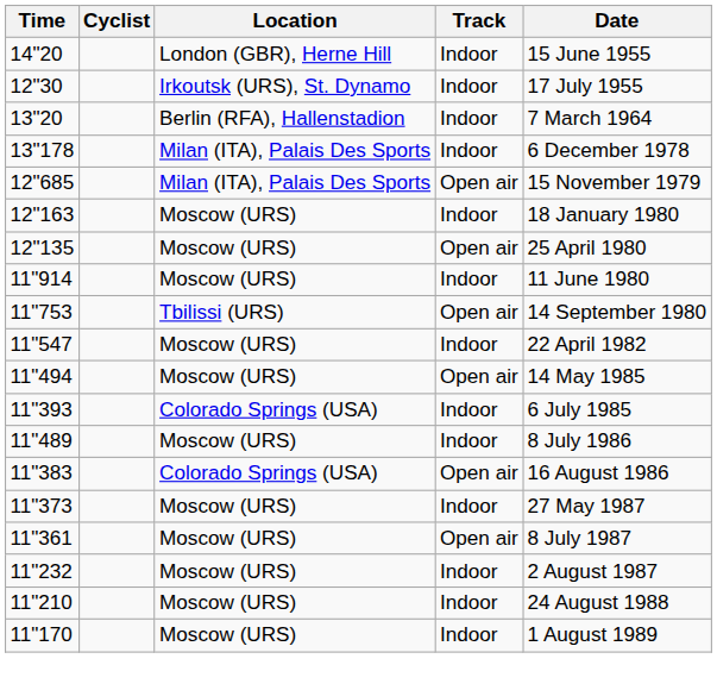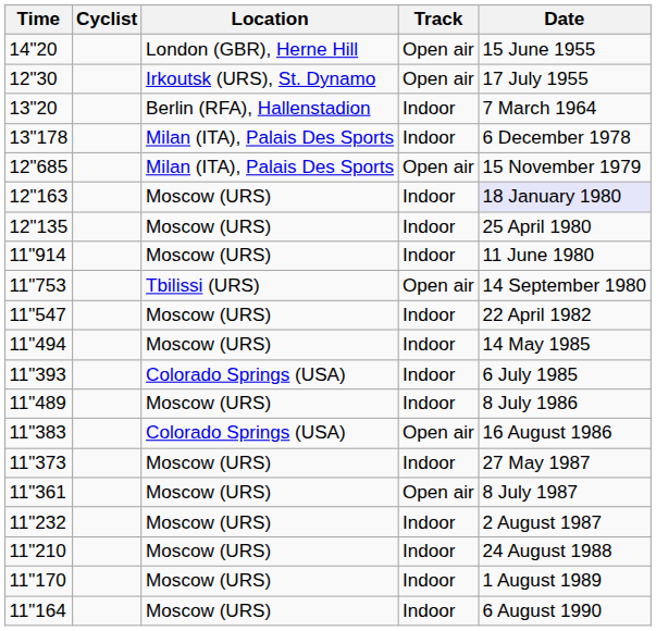 <table class="wikitable">
 <tr align="left">
 <th>Time</th>
 <th>Cyclist</th>
 <th>Location</th>
 <th>Track</th>
 <th>Date</th>
 </tr>
 <tr>
 <td>14"20</td>
 <td></td>
 <td>London (GBR), <a href='#'>Herne Hill</a></td>
-<td>Indoor</td>
+<td>Open air</td>
 <td>15 June 1955</td>
 </tr>
 <tr>
 <td>12"30</td>
 <td></td>
 <td><a href='#'>Irkoutsk</a> (URS), <a href='#'>St. Dynamo</a></td>
-<td>Indoor</td>
+<td>Open air</td>
 <td>17 July 1955</td>
 </tr>
 <tr>
 <td>13"20</td>
 <td></td>
 <td>Berlin (RFA), <a href='#'>Hallenstadion</a></td>
 <td>Indoor</td>
 <td>7 March 1964</td>
 </tr>
 <tr>
 <td>13"178</td>
 <td></td>
 <td><a href='#'>Milan</a> (ITA), <a href='#'>Palais Des Sports</a></td>
 <td>Indoor</td>
 <td>6 December 1978</td>
 </tr>
 <tr>
 <td>12"685</td>
 <td></td>
 <td><a href='#'>Milan</a> (ITA), <a href='#'>Palais Des Sports</a></td>
 <td>Open air</td>
 <td>15 November 1979</td>
 </tr>
 <tr>
 <td>12"163</td>
 <td></td>
 <td>Moscow (URS)</td>
 <td>Indoor</td>
-<td>18 January 1980</td>
+<td style="background: lavender;">18 January 1980</td>
 </tr>
 <tr>
 <td>12"135</td>
 <td></td>
 <td>Moscow (URS)</td>
-<td>Open air</td>
+<td>Indoor</td>
 <td>25 April 1980</td>
 </tr>
 <tr>
 <td>11"914</td>
 <td></td>
 <td>Moscow (URS)</td>
 <td>Indoor</td>
 <td>11 June 1980</td>
 </tr>
 <tr>
 <td>11"753</td>
 <td></td>
 <td><a href='#'>Tbilissi</a> (URS)</td>
 <td>Open air</td>
 <td>14 September 1980</td>
 </tr>
 <tr>
 <td>11"547</td>
 <td></td>
 <td>Moscow (URS)</td>
 <td>Indoor</td>
 <td>22 April 1982</td>
 </tr>
 <tr>
 <td>11"494</td>
 <td></td>
 <td>Moscow (URS)</td>
-<td>Open air</td>
+<td>Indoor</td>
 <td>14 May 1985</td>
 </tr>
 <tr>
 <td>11"393</td>
 <td></td>
 <td><a href='#'>Colorado Springs</a> (USA)</td>
 <td>Indoor</td>
 <td>6 July 1985</td>
 </tr>
 <tr>
 <td>11"489</td>
 <td></td>
 <td>Moscow (URS)</td>
 <td>Indoor</td>
 <td>8 July 1986</td>
 </tr>
 <tr>
 <td>11"383</td>
 <td></td>
 <td><a href='#'>Colorado Springs</a> (USA)</td>
 <td>Open air</td>
 <td>16 August 1986</td>
 </tr>
 <tr>
 <td>11"373</td>
 <td></td>
 <td>Moscow (URS)</td>
 <td>Indoor</td>
 <td>27 May 1987</td>
 </tr>
 <tr>
 <td>11"361</td>
 <td></td>
 <td>Moscow (URS)</td>
 <td>Open air</td>
 <td>8 July 1987</td>
 </tr>
 <tr>
 <td>11"232</td>
 <td></td>
 <td>Moscow (URS)</td>
 <td>Indoor</td>
 <td>2 August 1987</td>
 </tr>
 <tr>
 <td>11"210</td>
 <td></td>
 <td>Moscow (URS)</td>
 <td>Indoor</td>
 <td>24 August 1988</td>
 </tr>
 <tr>
 <td>11"170</td>
 <td></td>
 <td>Moscow (URS)</td>
 <td>Indoor</td>
 <td>1 August 1989</td>
 </tr>
+<tr>
+<td>11"164</td>
+<td></td>
+<td>Moscow (URS)</td>
+<td>Indoor</td>
+<td>6 August 1990</td>
+</tr>
 </table>
